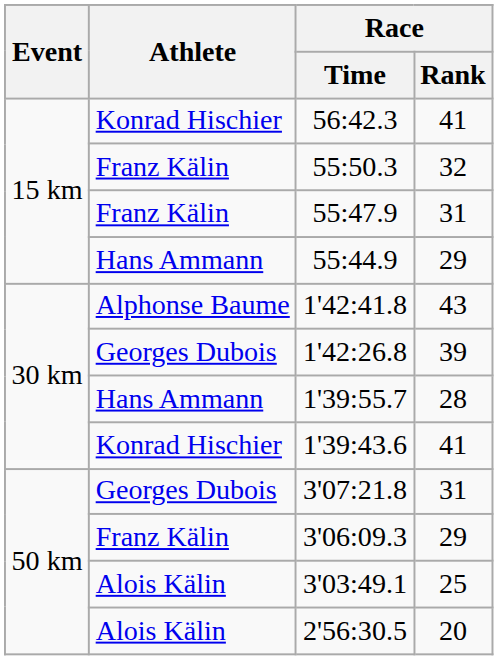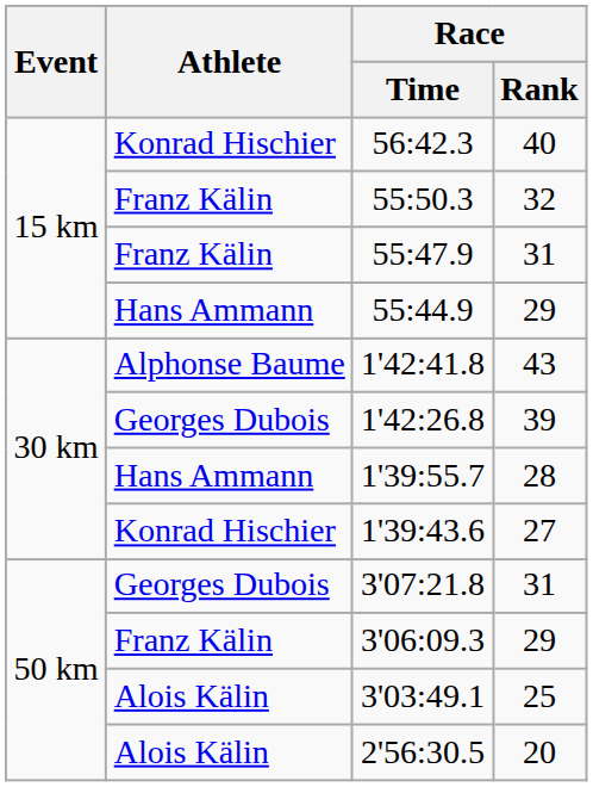 <table class="wikitable" border="1" style="font-size:90%">
 <tr>
 <th rowspan=2>Event</th>
 <th rowspan=2>Athlete</th>
 <th colspan=2>Race</th>
 </tr>
 <tr>
 <th>Time</th>
 <th>Rank</th>
 </tr>
 <tr>
 <td rowspan=4>15 km</td>
 <td><a href='#'>Konrad Hischier</a></td>
 <td align=center>56:42.3</td>
-<td align=center>41</td>
+<td align=center>40</td>
 </tr>
 <tr>
 <td><a href='#'>Franz Kälin</a></td>
 <td align=center>55:50.3</td>
 <td align=center>32</td>
 </tr>
 <tr>
 <td><a href='#'>Franz Kälin</a></td>
 <td align=center>55:47.9</td>
 <td align=center>31</td>
 </tr>
 <tr>
 <td><a href='#'>Hans Ammann</a></td>
 <td align=center>55:44.9</td>
 <td align=center>29</td>
 </tr>
 <tr>
 <td rowspan=4>30 km</td>
 <td><a href='#'>Alphonse Baume</a></td>
 <td align=center>1'42:41.8</td>
 <td align=center>43</td>
 </tr>
 <tr>
 <td><a href='#'>Georges Dubois</a></td>
 <td align=center>1'42:26.8</td>
 <td align=center>39</td>
 </tr>
 <tr>
 <td><a href='#'>Hans Ammann</a></td>
 <td align=center>1'39:55.7</td>
 <td align=center>28</td>
 </tr>
 <tr>
 <td><a href='#'>Konrad Hischier</a></td>
 <td align=center>1'39:43.6</td>
-<td align=center>41</td>
+<td align=center>27</td>
 </tr>
 <tr>
 <td rowspan=4>50 km</td>
 <td><a href='#'>Georges Dubois</a></td>
 <td align=center>3'07:21.8</td>
 <td align=center>31</td>
 </tr>
 <tr>
 <td><a href='#'>Franz Kälin</a></td>
 <td align=center>3'06:09.3</td>
 <td align=center>29</td>
 </tr>
 <tr>
 <td><a href='#'>Alois Kälin</a></td>
 <td align=center>3'03:49.1</td>
 <td align=center>25</td>
 </tr>
 <tr>
 <td><a href='#'>Alois Kälin</a></td>
 <td align=center>2'56:30.5</td>
 <td align=center>20</td>
 </tr>
 </table>
